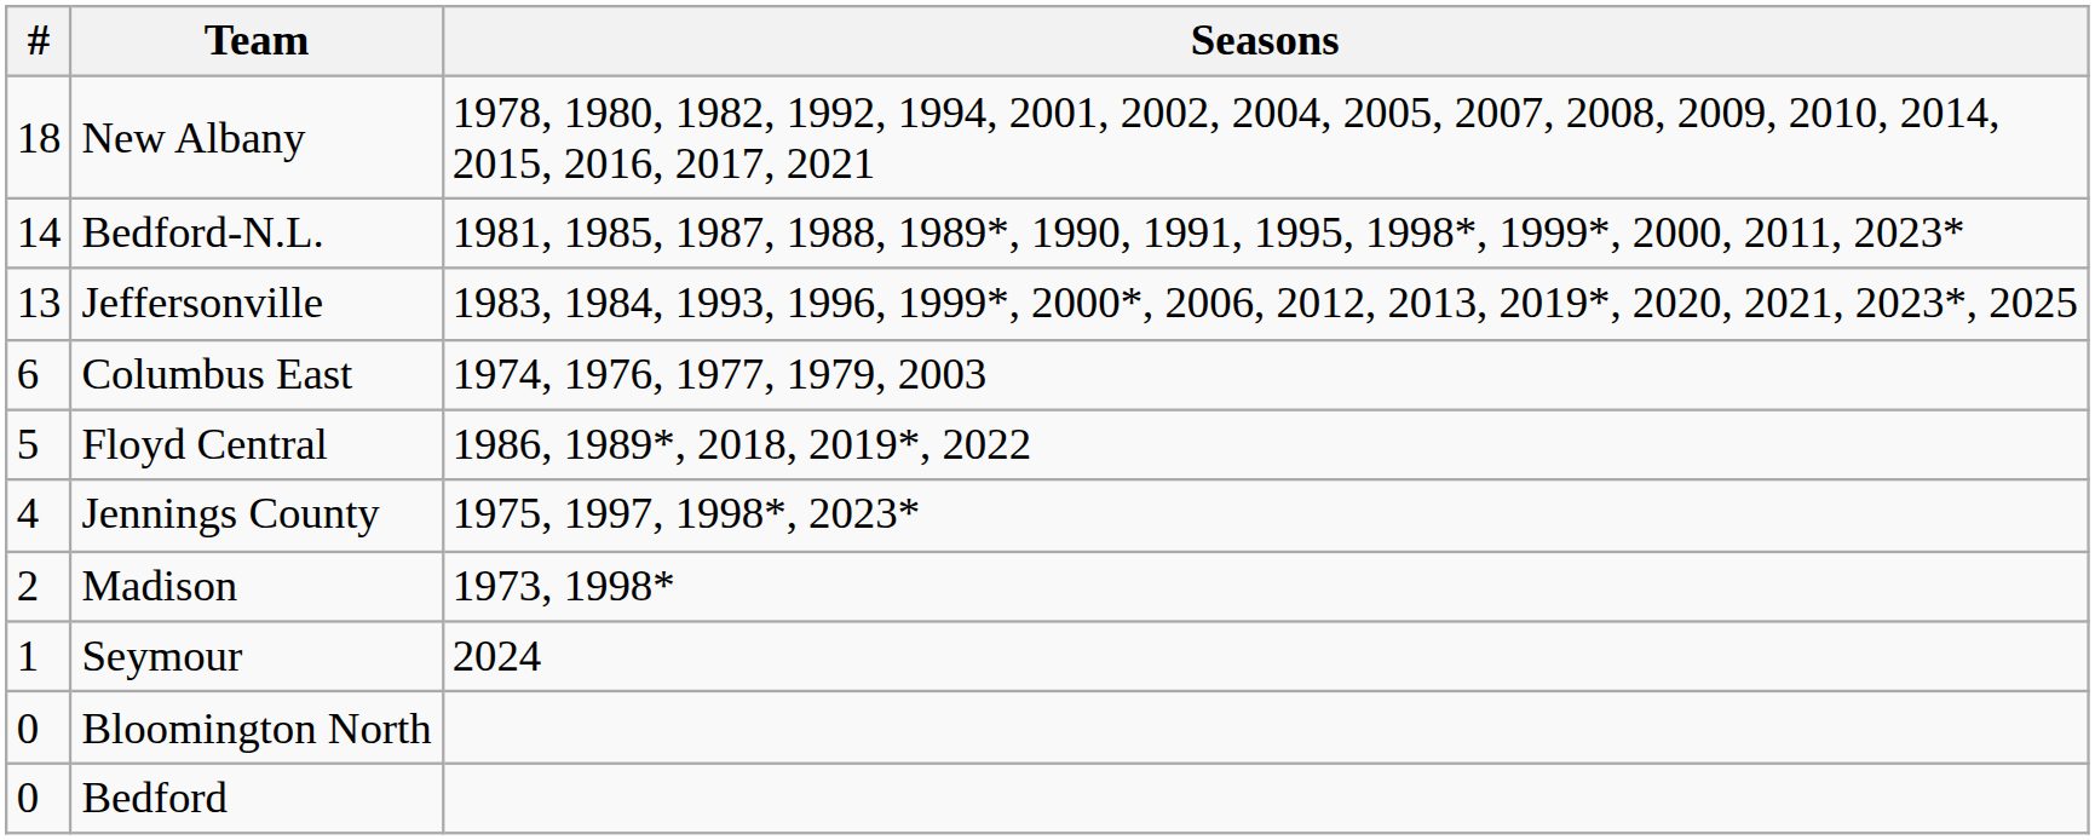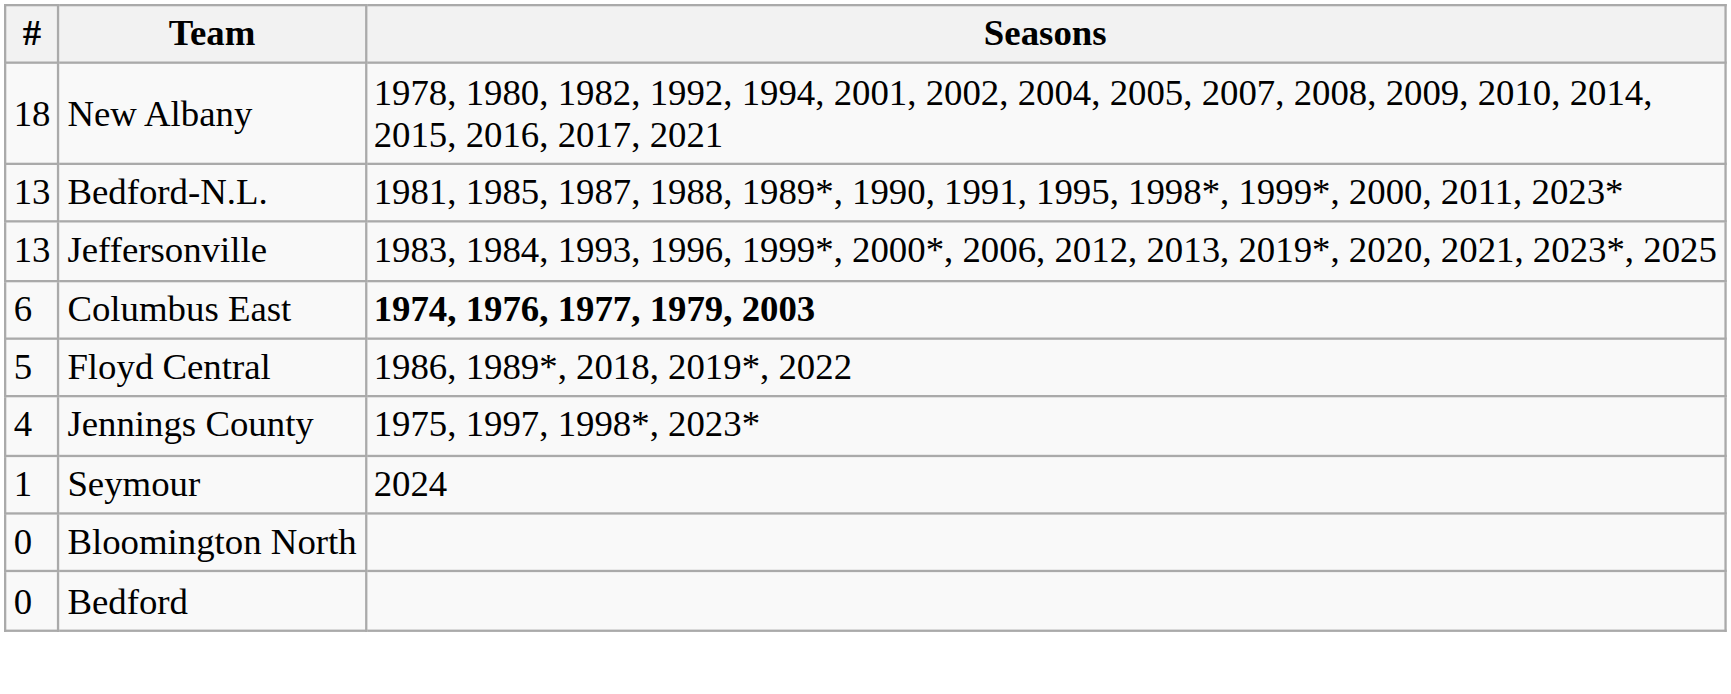 <table class="wikitable" style=>
 <tr>
 <th>#</th>
 <th>Team</th>
 <th>Seasons</th>
 </tr>
 <tr>
 <td>18</td>
 <td>New Albany</td>
 <td>1978, 1980, 1982, 1992, 1994, 2001, 2002, 2004, 2005, 2007, 2008, 2009, 2010, 2014,<br>2015, 2016, 2017, 2021</td>
 </tr>
 <tr>
-<td>14</td>
+<td>13</td>
 <td>Bedford-N.L.</td>
 <td>1981, 1985, 1987, 1988, 1989*, 1990, 1991, 1995, 1998*, 1999*, 2000, 2011, 2023*</td>
 </tr>
 <tr>
 <td>13</td>
 <td>Jeffersonville</td>
 <td>1983, 1984, 1993, 1996, 1999*, 2000*, 2006, 2012, 2013, 2019*, 2020, 2021, 2023*, 2025</td>
 </tr>
 <tr>
 <td>6</td>
 <td>Columbus East</td>
-<td>1974, 1976, 1977, 1979, 2003</td>
+<td><strong>1974, 1976, 1977, 1979, 2003</strong></td>
 </tr>
 <tr>
 <td>5</td>
 <td>Floyd Central</td>
 <td>1986, 1989*, 2018, 2019*, 2022</td>
 </tr>
 <tr>
 <td>4</td>
 <td>Jennings County</td>
 <td>1975, 1997, 1998*, 2023*</td>
-</tr>
-<tr>
-<td>2</td>
-<td>Madison</td>
-<td>1973, 1998*</td>
 </tr>
 <tr>
 <td>1</td>
 <td>Seymour</td>
 <td>2024</td>
 </tr>
 <tr>
 <td>0</td>
 <td>Bloomington North</td>
 <td></td>
 </tr>
 <tr>
 <td>0</td>
 <td>Bedford</td>
 <td></td>
 </tr>
 </table>
